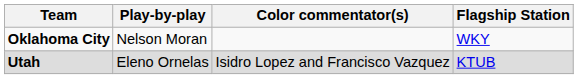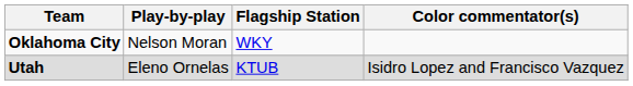 <table class="wikitable">
 <tr>
 <th>Team</th>
 <th>Play-by-play</th>
+<th>Flagship Station</th>
 <th>Color commentator(s)</th>
-<th>Flagship Station</th>
 </tr>
 <tr>
 <td><strong>Oklahoma City</strong></td>
 <td>Nelson Moran</td>
+<td><a href='#'>WKY</a></td>
 <td></td>
-<td><a href='#'>WKY</a></td>
 </tr>
 <tr style="background:#ddd;">
 <td><strong>Utah</strong></td>
 <td>Eleno Ornelas</td>
+<td><a href='#'>KTUB</a></td>
 <td>Isidro Lopez and Francisco Vazquez</td>
-<td><a href='#'>KTUB</a></td>
 </tr>
 </table>
